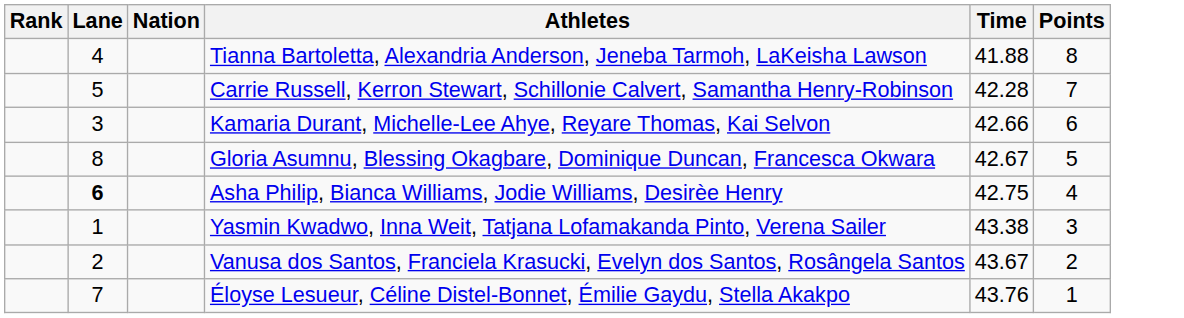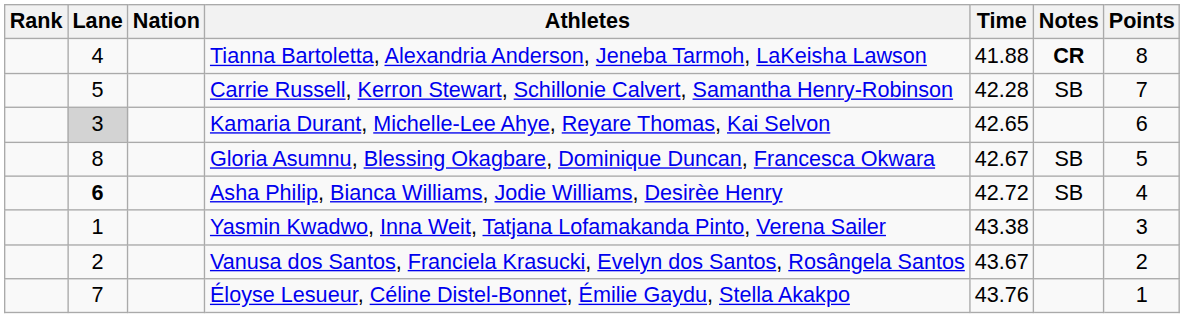 <table class="wikitable sortable" style="text-align:center">
 <tr>
 <th>Rank</th>
 <th>Lane</th>
 <th>Nation</th>
 <th>Athletes</th>
 <th>Time</th>
+<th>Notes</th>
 <th>Points</th>
 </tr>
 <tr>
 <td></td>
 <td>4</td>
 <td align=left></td>
 <td align=left><a href='#'>Tianna Bartoletta</a>, <a href='#'>Alexandria Anderson</a>, <a href='#'>Jeneba Tarmoh</a>, <a href='#'>LaKeisha Lawson</a></td>
 <td>41.88</td>
+<td><strong>CR</strong></td>
 <td>8</td>
 </tr>
 <tr>
 <td></td>
 <td>5</td>
 <td align=left></td>
 <td align=left><a href='#'>Carrie Russell</a>, <a href='#'>Kerron Stewart</a>, <a href='#'>Schillonie Calvert</a>, <a href='#'>Samantha Henry-Robinson</a></td>
 <td>42.28</td>
+<td>SB</td>
 <td>7</td>
 </tr>
 <tr>
 <td></td>
-<td>3</td>
+<td style="background: lightgrey;">3</td>
 <td align=left></td>
 <td align=left><a href='#'>Kamaria Durant</a>, <a href='#'>Michelle-Lee Ahye</a>, <a href='#'>Reyare Thomas</a>, <a href='#'>Kai Selvon</a></td>
-<td>42.66</td>
+<td>42.65</td>
+<td></td>
 <td>6</td>
 </tr>
 <tr>
 <td></td>
 <td>8</td>
 <td align=left></td>
 <td align=left><a href='#'>Gloria Asumnu</a>, <a href='#'>Blessing Okagbare</a>, <a href='#'>Dominique Duncan</a>, <a href='#'>Francesca Okwara</a></td>
 <td>42.67</td>
+<td>SB</td>
 <td>5</td>
 </tr>
 <tr>
 <td></td>
 <td><strong>6</strong></td>
 <td align=left></td>
 <td align=left><a href='#'>Asha Philip</a>, <a href='#'>Bianca Williams</a>, <a href='#'>Jodie Williams</a>, <a href='#'>Desirèe Henry</a></td>
-<td>42.75</td>
+<td>42.72</td>
+<td>SB</td>
 <td>4</td>
 </tr>
 <tr>
 <td></td>
 <td>1</td>
 <td align=left></td>
 <td align=left><a href='#'>Yasmin Kwadwo</a>, <a href='#'>Inna Weit</a>, <a href='#'>Tatjana Lofamakanda Pinto</a>, <a href='#'>Verena Sailer</a></td>
 <td>43.38</td>
+<td></td>
 <td>3</td>
 </tr>
 <tr>
 <td></td>
 <td>2</td>
 <td align=left></td>
 <td align=left><a href='#'>Vanusa dos Santos</a>, <a href='#'>Franciela Krasucki</a>, <a href='#'>Evelyn dos Santos</a>, <a href='#'>Rosângela Santos</a></td>
 <td>43.67</td>
+<td></td>
 <td>2</td>
 </tr>
 <tr>
 <td></td>
 <td>7</td>
 <td align=left></td>
 <td align=left><a href='#'>Éloyse Lesueur</a>, <a href='#'>Céline Distel-Bonnet</a>, <a href='#'>Émilie Gaydu</a>, <a href='#'>Stella Akakpo</a></td>
 <td>43.76</td>
+<td></td>
 <td>1</td>
 </tr>
 </table>
